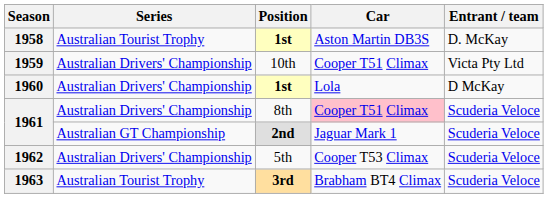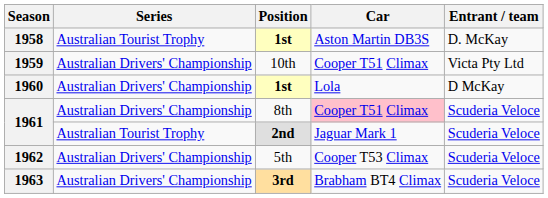 <table class="wikitable" style="font-size: 95%;">
 <tr>
 <th>Season</th>
 <th>Series</th>
 <th>Position</th>
 <th>Car</th>
 <th>Entrant / team</th>
 </tr>
 <tr>
 <th>1958</th>
 <td><a href='#'>Australian Tourist Trophy</a></td>
 <td align="center" style="background: #ffffbf"><strong>1st</strong></td>
 <td><a href='#'>Aston Martin DB3S</a></td>
 <td>D. McKay</td>
 </tr>
 <tr>
 <th>1959</th>
 <td><a href='#'>Australian Drivers' Championship</a></td>
 <td align="center">10th</td>
 <td><a href='#'>Cooper T51</a> <a href='#'>Climax</a></td>
 <td>Victa Pty Ltd</td>
 </tr>
 <tr>
 <th>1960</th>
 <td><a href='#'>Australian Drivers' Championship</a></td>
 <td align="center" style="background: #ffffbf"><strong>1st</strong></td>
 <td><a href='#'>Lola</a></td>
 <td>D McKay</td>
 </tr>
 <tr>
 <th rowspan=2>1961</th>
 <td><a href='#'>Australian Drivers' Championship</a></td>
 <td align="center">8th</td>
 <td style="background: pink;"><a href='#'>Cooper T51</a> <a href='#'>Climax</a></td>
 <td><a href='#'>Scuderia Veloce</a></td>
 </tr>
 <tr>
-<td><a href='#'>Australian GT Championship</a></td>
+<td><a href='#'>Australian Tourist Trophy</a></td>
 <td align="center" style="background: #dfdfdf"><strong>2nd</strong></td>
 <td><a href='#'>Jaguar Mark 1</a></td>
 <td><a href='#'>Scuderia Veloce</a></td>
 </tr>
 <tr>
 <th>1962</th>
 <td><a href='#'>Australian Drivers' Championship</a></td>
 <td align="center">5th</td>
 <td><a href='#'>Cooper</a> T53 <a href='#'>Climax</a></td>
 <td><a href='#'>Scuderia Veloce</a></td>
 </tr>
 <tr>
 <th>1963</th>
-<td><a href='#'>Australian Tourist Trophy</a></td>
+<td><a href='#'>Australian Drivers' Championship</a></td>
 <td align="center" style="background: #ffdf9f"><strong>3rd</strong></td>
 <td><a href='#'>Brabham</a> BT4 <a href='#'>Climax</a></td>
 <td><a href='#'>Scuderia Veloce</a></td>
 </tr>
 </table>
